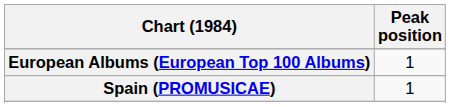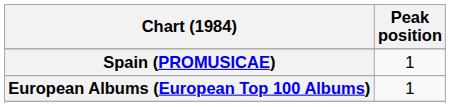 <table class="wikitable plainrowheaders sortable" border="1" style="text-align:center">
 <tr>
 <th>Chart (1984)</th>
 <th>Peak<br>position</th>
+</tr>
+<tr>
+</tr>
+<tr>
+</tr>
+<tr>
+</tr>
+<tr>
+<th scope="row">Spain (<a href='#'>PROMUSICAE</a>)</th>
+<td>1</td>
+</tr>
+<tr>
 </tr>
 <tr>
 </tr>
 <tr>
 </tr>
 <tr>
 </tr>
 <tr>
 <th scope="row">European Albums (<a href='#'>European Top 100 Albums</a>)</th>
 <td>1</td>
 </tr>
 <tr>
 </tr>
 <tr>
 </tr>
 <tr>
 </tr>
-<tr>
-</tr>
-<tr>
-<th scope="row">Spain (<a href='#'>PROMUSICAE</a>)</th>
-<td>1</td>
-</tr>
-<tr>
-</tr>
-<tr>
-</tr>
-<tr>
-</tr>
 </table>
